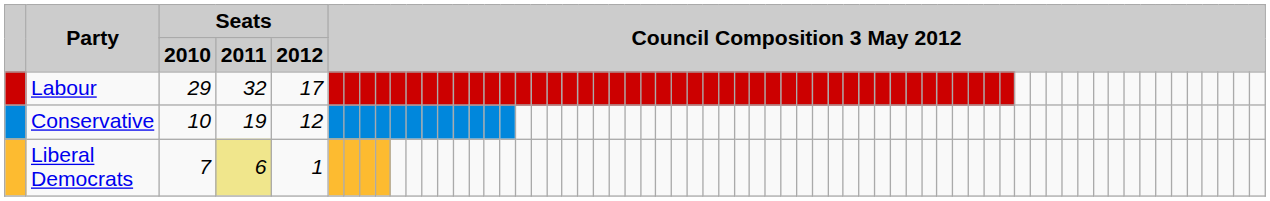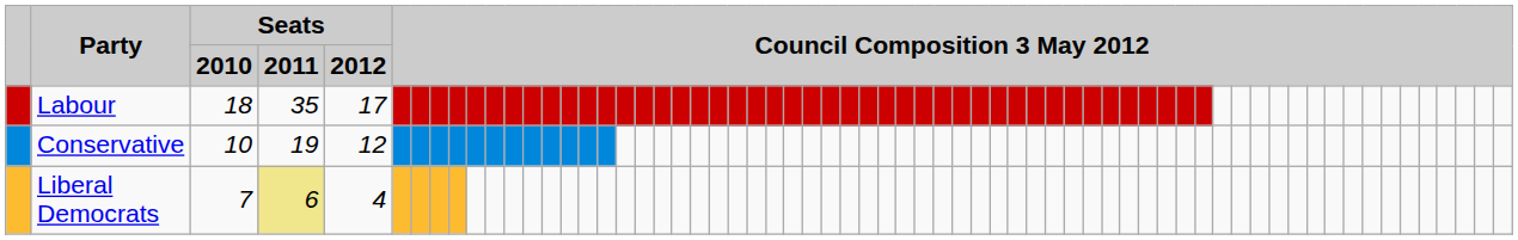 <table class="wikitable">
 <tr>
 <th style="background:#ccc" rowspan="2">  </th>
 <th style="background:#ccc" rowspan="2">Party</th>
 <th style="background:#ccc" colspan="3">Seats</th>
 <th style="background:#ccc" colspan="63" rowspan="2">Council Composition 3 May 2012</th>
 </tr>
 <tr>
 <th style="background:#ccc">2010</th>
 <th style="background:#ccc">2011</th>
 <th style="background:#ccc">2012</th>
 </tr>
 <tr>
 <td style="background:#c00"> </td>
 <td><a href='#'>Labour</a></td>
-<td style="text-align: right"><em>29</em></td>
-<td style="text-align: right"><em>32</em></td>
+<td style="text-align: right"><em>18</em></td>
+<td style="text-align: right"><em>35</em></td>
 <td style="text-align: right"><em>17</em></td>
 <td style="background:#c00"> </td>
 <td style="background:#c00"> </td>
 <td style="background:#c00"> </td>
 <td style="background:#c00"> </td>
 <td style="background:#c00"> </td>
 <td style="background:#c00"> </td>
 <td style="background:#c00"> </td>
 <td style="background:#c00"> </td>
 <td style="background:#c00"> </td>
 <td style="background:#c00"> </td>
 <td style="background:#c00"> </td>
 <td style="background:#c00"> </td>
 <td style="background:#c00"> </td>
 <td style="background:#c00"> </td>
 <td style="background:#c00"> </td>
 <td style="background:#c00"> </td>
 <td style="background:#c00"> </td>
 <td style="background:#c00"> </td>
 <td style="background:#c00"> </td>
 <td style="background:#c00"> </td>
 <td style="background:#c00"> </td>
 <td style="background:#c00"> </td>
 <td style="background:#c00"> </td>
 <td style="background:#c00"> </td>
 <td style="background:#c00"> </td>
 <td style="background:#c00"> </td>
 <td style="background:#c00"> </td>
 <td style="background:#c00"> </td>
 <td style="background:#c00"> </td>
 <td style="background:#c00"> </td>
 <td style="background:#c00"> </td>
 <td style="background:#c00"> </td>
 <td style="background:#c00"> </td>
 <td style="background:#c00"> </td>
 <td style="background:#c00"> </td>
 <td style="background:#c00"> </td>
 <td style="background:#c00"> </td>
 <td style="background:#c00"> </td>
 <td style="background:#c00"> </td>
 <td style="background:#c00"> </td>
 <td style="background:#c00"> </td>
 <td style="background:#c00"> </td>
 <td style="background:#c00"> </td>
 <td style="background:#c00"> </td>
 <td> </td>
 <td> </td>
 <td> </td>
 <td> </td>
 <td> </td>
 <td> </td>
 <td> </td>
 <td> </td>
 <td> </td>
 <td> </td>
 <td> </td>
 <td> </td>
 <td> </td>
 <td> </td>
 <td> </td>
 <td> </td>
 </tr>
 <tr>
 <td style="background:#0087DC"> </td>
 <td><a href='#'>Conservative</a></td>
 <td style="text-align: right"><em>10</em></td>
 <td style="text-align: right"><em>19</em></td>
 <td style="text-align: right"><em>12</em></td>
 <td style="background:#0087DC"> </td>
 <td style="background:#0087DC"> </td>
 <td style="background:#0087DC"> </td>
 <td style="background:#0087DC"> </td>
 <td style="background:#0087DC"> </td>
 <td style="background:#0087DC"> </td>
 <td style="background:#0087DC"> </td>
 <td style="background:#0087DC"> </td>
 <td style="background:#0087DC"> </td>
 <td style="background:#0087DC"> </td>
 <td style="background:#0087DC"> </td>
 <td style="background:#0087DC"> </td>
 <td> </td>
 <td> </td>
 <td> </td>
 <td> </td>
 <td> </td>
 <td> </td>
 <td> </td>
 <td> </td>
 <td> </td>
 <td> </td>
 <td> </td>
 <td> </td>
 <td> </td>
 <td> </td>
 <td> </td>
 <td> </td>
 <td> </td>
 <td> </td>
 <td> </td>
 <td> </td>
 <td> </td>
 <td> </td>
 <td> </td>
 <td> </td>
 <td> </td>
 <td> </td>
 <td> </td>
 <td> </td>
 <td> </td>
 <td> </td>
 <td> </td>
 <td> </td>
 <td> </td>
 <td> </td>
 <td> </td>
 <td> </td>
 <td> </td>
 <td> </td>
 <td> </td>
 <td> </td>
 <td> </td>
 <td> </td>
 <td> </td>
 <td> </td>
 <td> </td>
 <td> </td>
 <td> </td>
 <td> </td>
 </tr>
 <tr>
 <td style="background:#FDBB30"> </td>
 <td><a href='#'>Liberal Democrats</a></td>
 <td style="text-align: right"><em>7</em></td>
 <td style="background: khaki; text-align: right"><em>6</em></td>
-<td style="text-align: right"><em>1</em></td>
+<td style="text-align: right"><em>4</em></td>
 <td style="background:#FDBB30"> </td>
 <td style="background:#FDBB30"> </td>
 <td style="background:#FDBB30"> </td>
 <td style="background:#FDBB30"> </td>
 <td> </td>
 <td> </td>
 <td> </td>
 <td> </td>
 <td> </td>
 <td> </td>
 <td> </td>
 <td> </td>
 <td> </td>
 <td> </td>
 <td> </td>
 <td> </td>
 <td> </td>
 <td> </td>
 <td> </td>
 <td> </td>
 <td> </td>
 <td> </td>
 <td> </td>
 <td> </td>
 <td> </td>
 <td> </td>
 <td> </td>
 <td> </td>
 <td> </td>
 <td> </td>
 <td> </td>
 <td> </td>
 <td> </td>
 <td> </td>
 <td> </td>
 <td> </td>
 <td> </td>
 <td> </td>
 <td> </td>
 <td> </td>
 <td> </td>
 <td> </td>
 <td> </td>
 <td> </td>
 <td> </td>
 <td> </td>
 <td> </td>
 <td> </td>
 <td> </td>
 <td> </td>
 <td> </td>
 <td> </td>
 <td> </td>
 <td> </td>
 <td> </td>
 <td> </td>
 <td> </td>
 <td> </td>
 <td> </td>
 <td> </td>
 </tr>
 </table>
